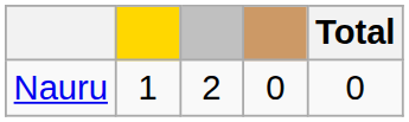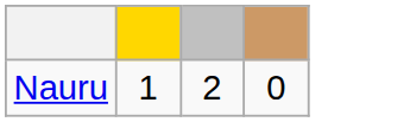 <table class="wikitable">
 <tr>
 <th></th>
 <th style="background-color:gold">        </th>
 <th style="background-color:silver">      </th>
 <th style="background-color:#CC9966">      </th>
-<th>Total</th>
 </tr>
 <tr align="center">
 <td> <a href='#'>Nauru</a></td>
 <td>1</td>
 <td>2</td>
 <td>0</td>
-<td>0</td>
 </tr>
 </table>
